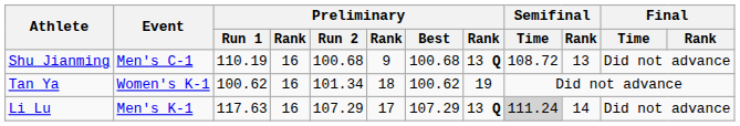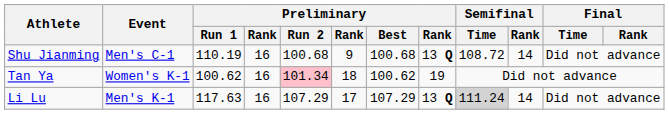 <table class="wikitable" style="font-size:90%">
 <tr>
 <th rowspan=2>Athlete</th>
 <th rowspan=2>Event</th>
 <th colspan=6>Preliminary</th>
 <th colspan=2>Semifinal</th>
 <th colspan=2>Final</th>
 </tr>
 <tr style="font-size:95%">
 <th>Run 1</th>
 <th>Rank</th>
 <th>Run 2</th>
 <th>Rank</th>
 <th>Best</th>
 <th>Rank</th>
 <th>Time</th>
 <th>Rank</th>
 <th>Time</th>
 <th>Rank</th>
 </tr>
 <tr align=center>
 <td align=left><a href='#'>Shu Jianming</a></td>
 <td align=left><a href='#'>Men's C-1</a></td>
 <td>110.19</td>
 <td>16</td>
 <td>100.68</td>
 <td>9</td>
 <td>100.68</td>
 <td>13 <strong>Q</strong></td>
 <td>108.72</td>
-<td>13</td>
+<td>14</td>
 <td colspan=2>Did not advance</td>
 </tr>
 <tr align=center>
 <td align=left><a href='#'>Tan Ya</a></td>
 <td align=left><a href='#'>Women's K-1</a></td>
 <td>100.62</td>
 <td>16</td>
-<td>101.34</td>
+<td style="background: pink;">101.34</td>
 <td>18</td>
 <td>100.62</td>
 <td>19</td>
 <td colspan=4>Did not advance</td>
 </tr>
 <tr align=center>
 <td align=left><a href='#'>Li Lu</a></td>
 <td align=left><a href='#'>Men's K-1</a></td>
 <td>117.63</td>
 <td>16</td>
 <td>107.29</td>
 <td>17</td>
 <td>107.29</td>
 <td>13 <strong>Q</strong></td>
 <td style="background: lightgrey;">111.24</td>
 <td>14</td>
 <td colspan=2>Did not advance</td>
 </tr>
 </table>
